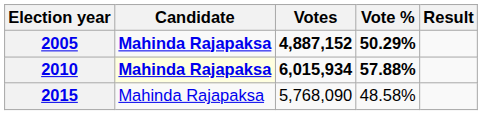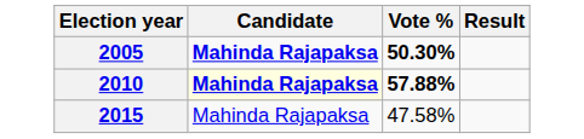 <table class="wikitable" style="margin:1em auto;">
 <tr>
 <th>Election year</th>
 <th>Candidate</th>
-<th>Votes</th>
 <th>Vote %</th>
 <th>Result</th>
 </tr>
 <tr>
 <th><a href='#'>2005</a></th>
 <td><strong><a href='#'>Mahinda Rajapaksa</a></strong></td>
-<td align=center><strong>4,887,152</strong></td>
-<td align=center><strong>50.29%</strong></td>
+<td align=center><strong>50.30%</strong></td>
 <td></td>
 </tr>
 <tr>
 <th><a href='#'>2010</a></th>
 <td style="background: lightyellow;"><strong><a href='#'>Mahinda Rajapaksa</a></strong></td>
-<td align=center><strong>6,015,934</strong></td>
 <td align=center><strong>57.88%</strong></td>
 <td></td>
 </tr>
 <tr>
 <th><a href='#'>2015</a></th>
 <td><a href='#'>Mahinda Rajapaksa</a></td>
-<td align=center>5,768,090</td>
-<td align=center>48.58%</td>
+<td align=center>47.58%</td>
 <td></td>
 </tr>
 </table>
